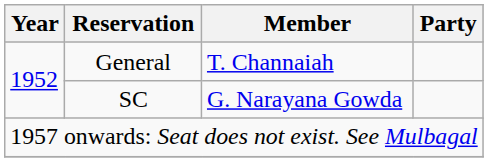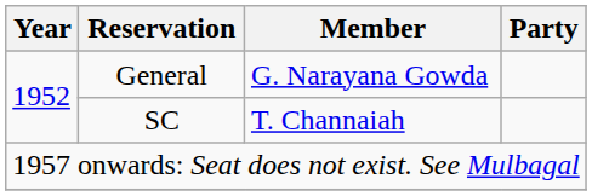 <table class="wikitable sortable">
 <tr>
 <th>Year</th>
 <th>Reservation</th>
 <th>Member</th>
 <th colspan="2">Party</th>
 </tr>
 <tr>
 <td rowspan="2"><a href='#'>1952</a></td>
 <td align="center">General</td>
-<td><a href='#'>T. Channaiah</a></td>
+<td><a href='#'>G. Narayana Gowda</a></td>
 <td></td>
 </tr>
 <tr>
 <td align="center">SC</td>
-<td><a href='#'>G. Narayana Gowda</a></td>
+<td><a href='#'>T. Channaiah</a></td>
 </tr>
 <tr>
 <td colspan="6" align="center">1957 onwards: <em>Seat does not exist. See <a href='#'>Mulbagal</a></em></td>
 </tr>
 <tr>
 </tr>
 </table>
